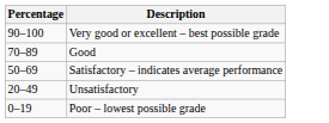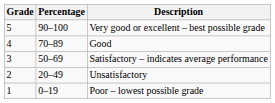 <table class="wikitable">
 <tr>
+<th>Grade</th>
 <th>Percentage</th>
 <th>Description</th>
 </tr>
 <tr>
+<td>5</td>
 <td>90–100</td>
 <td>Very good or excellent – best possible grade</td>
 </tr>
 <tr>
+<td>4</td>
 <td>70–89</td>
 <td>Good</td>
 </tr>
 <tr>
+<td>3</td>
 <td>50–69</td>
 <td>Satisfactory – indicates average performance</td>
 </tr>
 <tr>
+<td>2</td>
 <td>20–49</td>
 <td>Unsatisfactory</td>
 </tr>
 <tr>
+<td>1</td>
 <td>0–19</td>
 <td>Poor – lowest possible grade</td>
 </tr>
 </table>
